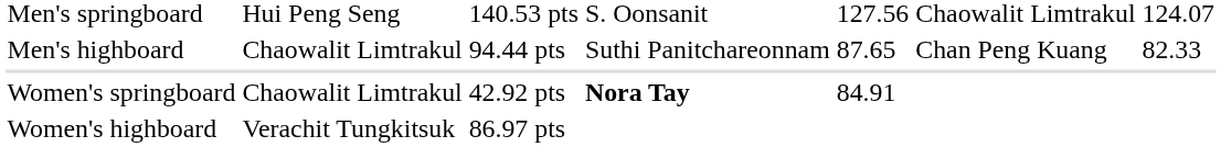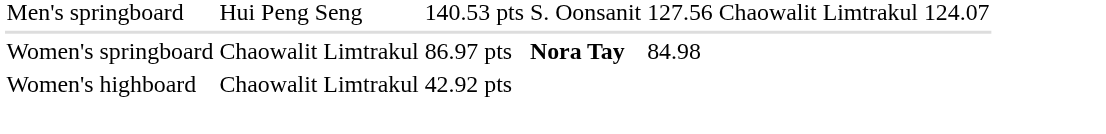 <table>
 <tr>
 <td>Men's springboard</td>
 <td> Hui Peng Seng</td>
 <td>140.53 pts</td>
 <td> S. Oonsanit</td>
 <td>127.56</td>
 <td> Chaowalit Limtrakul</td>
 <td>124.07</td>
 </tr>
-<tr>
-<td>Men's highboard</td>
-<td> Chaowalit Limtrakul</td>
-<td>94.44 pts</td>
-<td> Suthi Panitchareonnam</td>
-<td>87.65</td>
-<td> Chan Peng Kuang</td>
-<td>82.33</td>
-</tr>
 <tr bgcolor=#DDDDDD>
 <td colspan=7></td>
 </tr>
 <tr>
 <td>Women's springboard</td>
 <td> Chaowalit Limtrakul</td>
-<td>42.92 pts</td>
+<td>86.97 pts</td>
 <td><strong> Nora Tay</strong></td>
-<td>84.91</td>
+<td>84.98</td>
 <td></td>
 </tr>
 <tr>
 <td>Women's highboard</td>
-<td> Verachit Tungkitsuk</td>
-<td>86.97 pts</td>
+<td> Chaowalit Limtrakul</td>
+<td>42.92 pts</td>
 <td></td>
 <td></td>
 </tr>
 </table>
